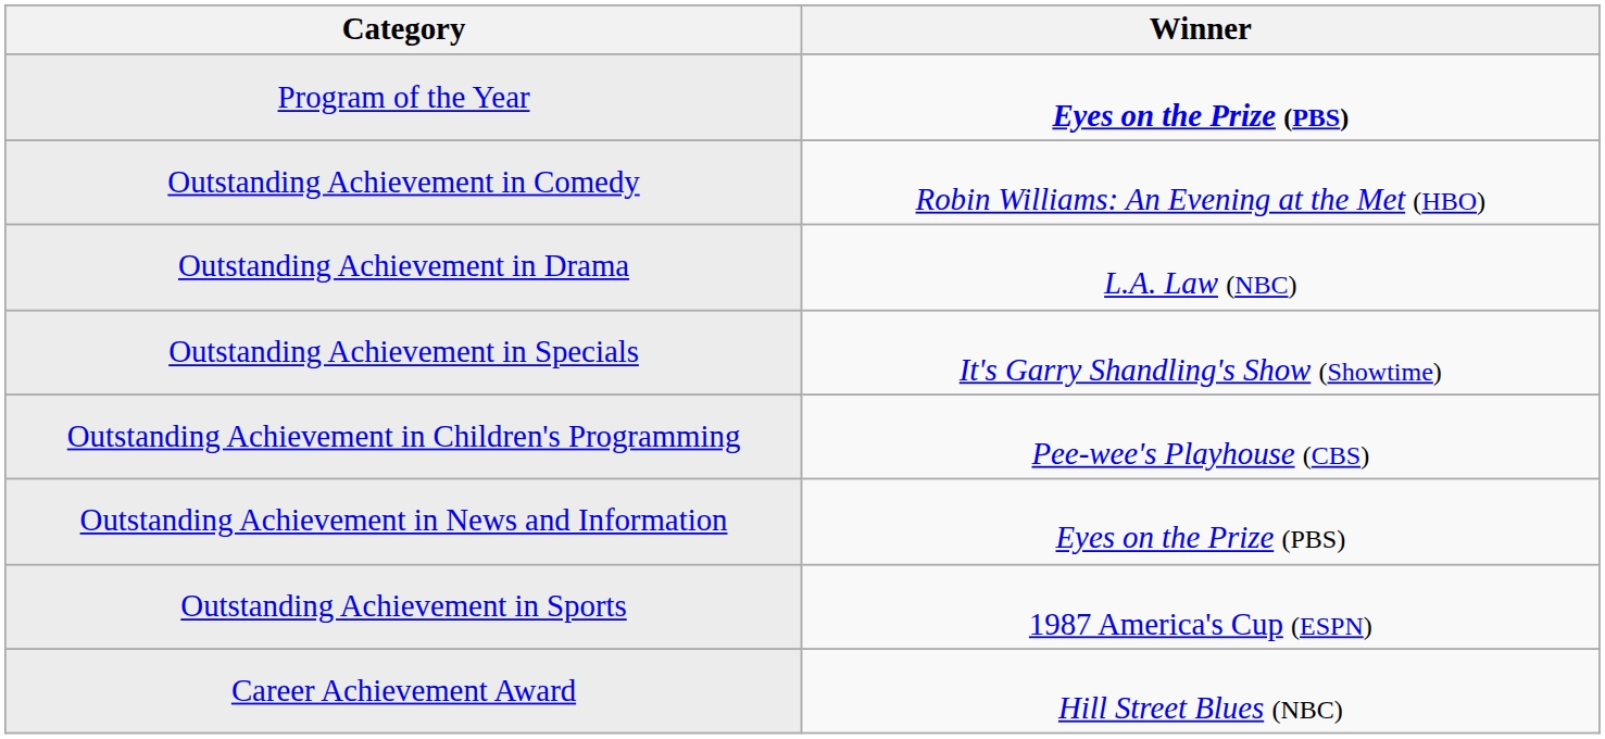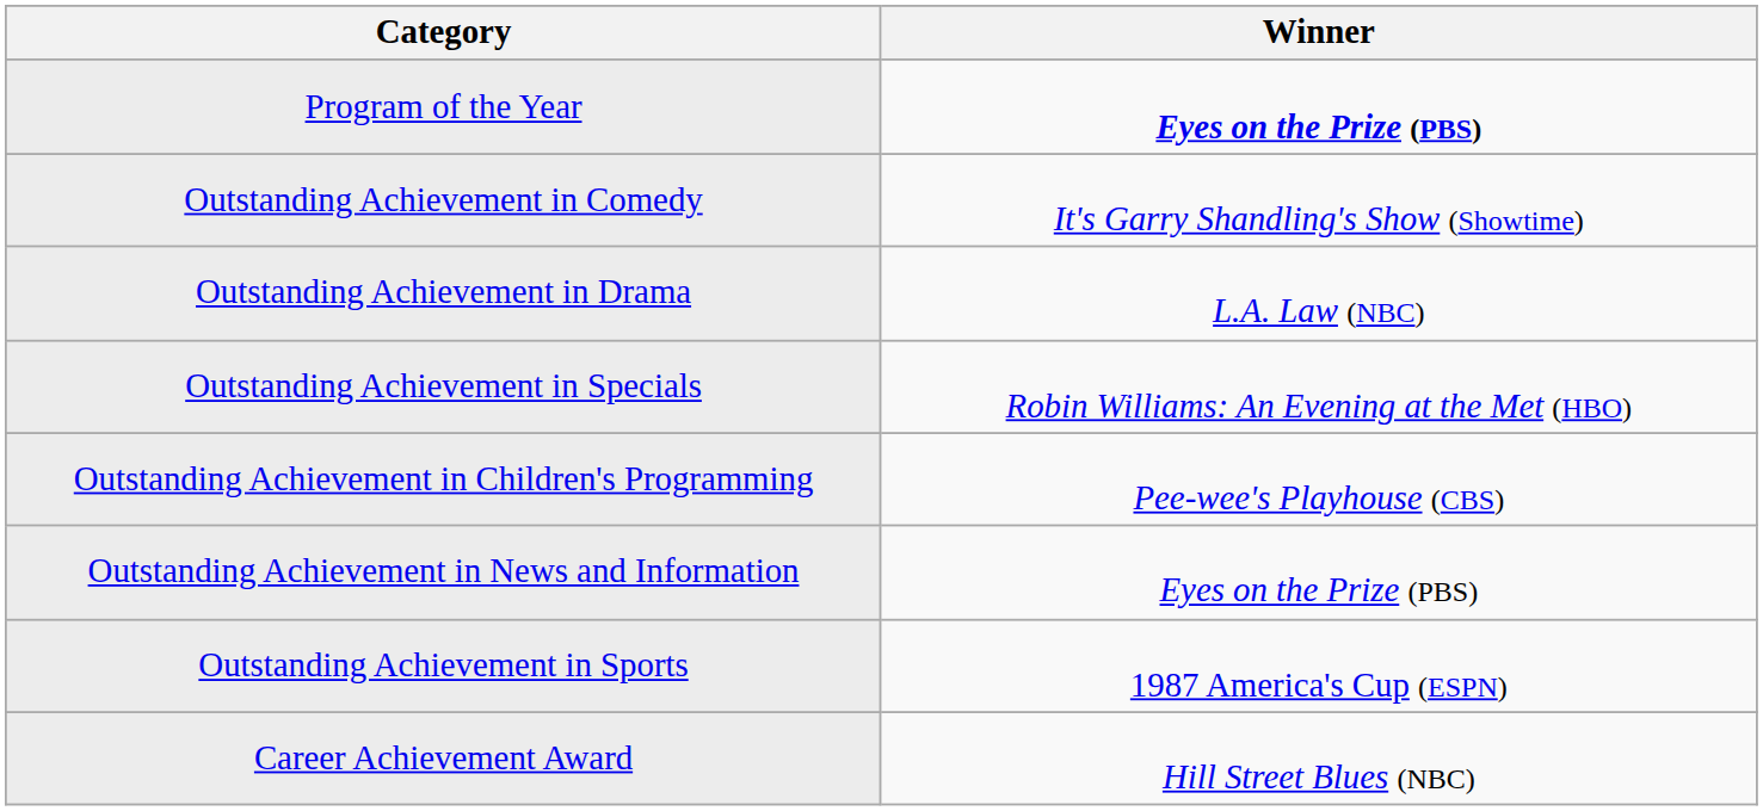 <table class="wikitable">
 <tr>
 <th width="400">Category</th>
 <th width="400">Winner</th>
 </tr>
 <tr>
 <td align="center" style="background: #ececec; color: grey; vertical-align: middle; text-align: center;" class="table-na"><a href='#'>Program of the Year</a></td>
 <td align="center"><strong><br><em><a href='#'>Eyes on the Prize</a></em> <small>(<a href='#'>PBS</a>)</small></strong></td>
 </tr>
 <tr>
 <td align="center" style="background: #ececec; color: grey; vertical-align: middle; text-align: center;" class="table-na"><a href='#'>Outstanding Achievement in Comedy</a></td>
-<td align="center"><br><em><a href='#'>Robin Williams: An Evening at the Met</a></em> <small>(<a href='#'>HBO</a>)</small></td>
+<td align="center"><br><em><a href='#'>It's Garry Shandling's Show</a></em> <small>(<a href='#'>Showtime</a>)</small></td>
 </tr>
 <tr>
 <td align="center" style="background: #ececec; color: grey; vertical-align: middle; text-align: center;" class="table-na"><a href='#'>Outstanding Achievement in Drama</a></td>
 <td align="center"><br><em><a href='#'>L.A. Law</a></em> <small>(<a href='#'>NBC</a>)</small></td>
 </tr>
 <tr>
 <td align="center" style="background: #ececec; color: grey; vertical-align: middle; text-align: center;" class="table-na"><a href='#'>Outstanding Achievement in Specials</a></td>
-<td align="center"><br><em><a href='#'>It's Garry Shandling's Show</a></em> <small>(<a href='#'>Showtime</a>)</small></td>
+<td align="center"><br><em><a href='#'>Robin Williams: An Evening at the Met</a></em> <small>(<a href='#'>HBO</a>)</small></td>
 </tr>
 <tr>
 <td align="center" style="background: #ececec; color: grey; vertical-align: middle; text-align: center;" class="table-na"><a href='#'>Outstanding Achievement in Children's Programming</a></td>
 <td align="center"><br><em><a href='#'>Pee-wee's Playhouse</a></em> <small>(<a href='#'>CBS</a>)</small></td>
 </tr>
 <tr>
 <td align="center" style="background: #ececec; color: grey; vertical-align: middle; text-align: center;" class="table-na"><a href='#'>Outstanding Achievement in News and Information</a></td>
 <td align="center"><br><em><a href='#'>Eyes on the Prize</a></em> <small>(PBS)</small></td>
 </tr>
 <tr>
 <td align="center" style="background: #ececec; color: grey; vertical-align: middle; text-align: center;" class="table-na"><a href='#'>Outstanding Achievement in Sports</a></td>
 <td align="center"><br><a href='#'>1987 America's Cup</a> <small>(<a href='#'>ESPN</a>)</small></td>
 </tr>
 <tr>
 <td align="center" style="background: #ececec; color: grey; vertical-align: middle; text-align: center;" class="table-na"><a href='#'>Career Achievement Award</a></td>
 <td align="center"><br><em><a href='#'>Hill Street Blues</a></em> <small>(NBC)</small></td>
 </tr>
 </table>
